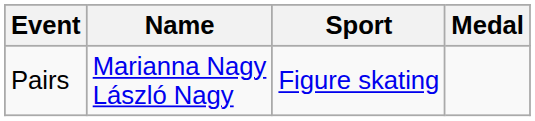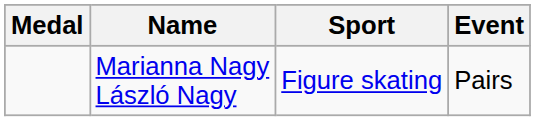 <table class="wikitable sortable" style="font-size:90%">
 <tr>
-<th>Event</th>
+<th>Medal</th>
 <th>Name</th>
 <th>Sport</th>
-<th>Medal</th>
+<th>Event</th>
 </tr>
 <tr>
-<td>Pairs</td>
+<td></td>
 <td><a href='#'>Marianna Nagy</a> <br> <a href='#'>László Nagy</a></td>
 <td><a href='#'>Figure skating</a></td>
-<td></td>
+<td>Pairs</td>
 </tr>
 </table>
